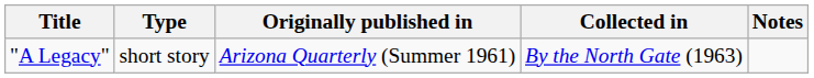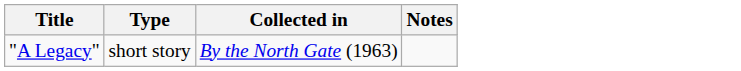 <table class="wikitable">
 <tr>
 <th>Title</th>
 <th>Type</th>
-<th>Originally published in</th>
 <th>Collected in</th>
 <th>Notes</th>
 </tr>
 <tr>
 <td>"<a href='#'>A Legacy</a>"</td>
 <td>short story</td>
-<td><em><a href='#'>Arizona Quarterly</a></em> (Summer 1961)</td>
 <td><em><a href='#'>By the North Gate</a></em> (1963)</td>
 <td></td>
 </tr>
 </table>
